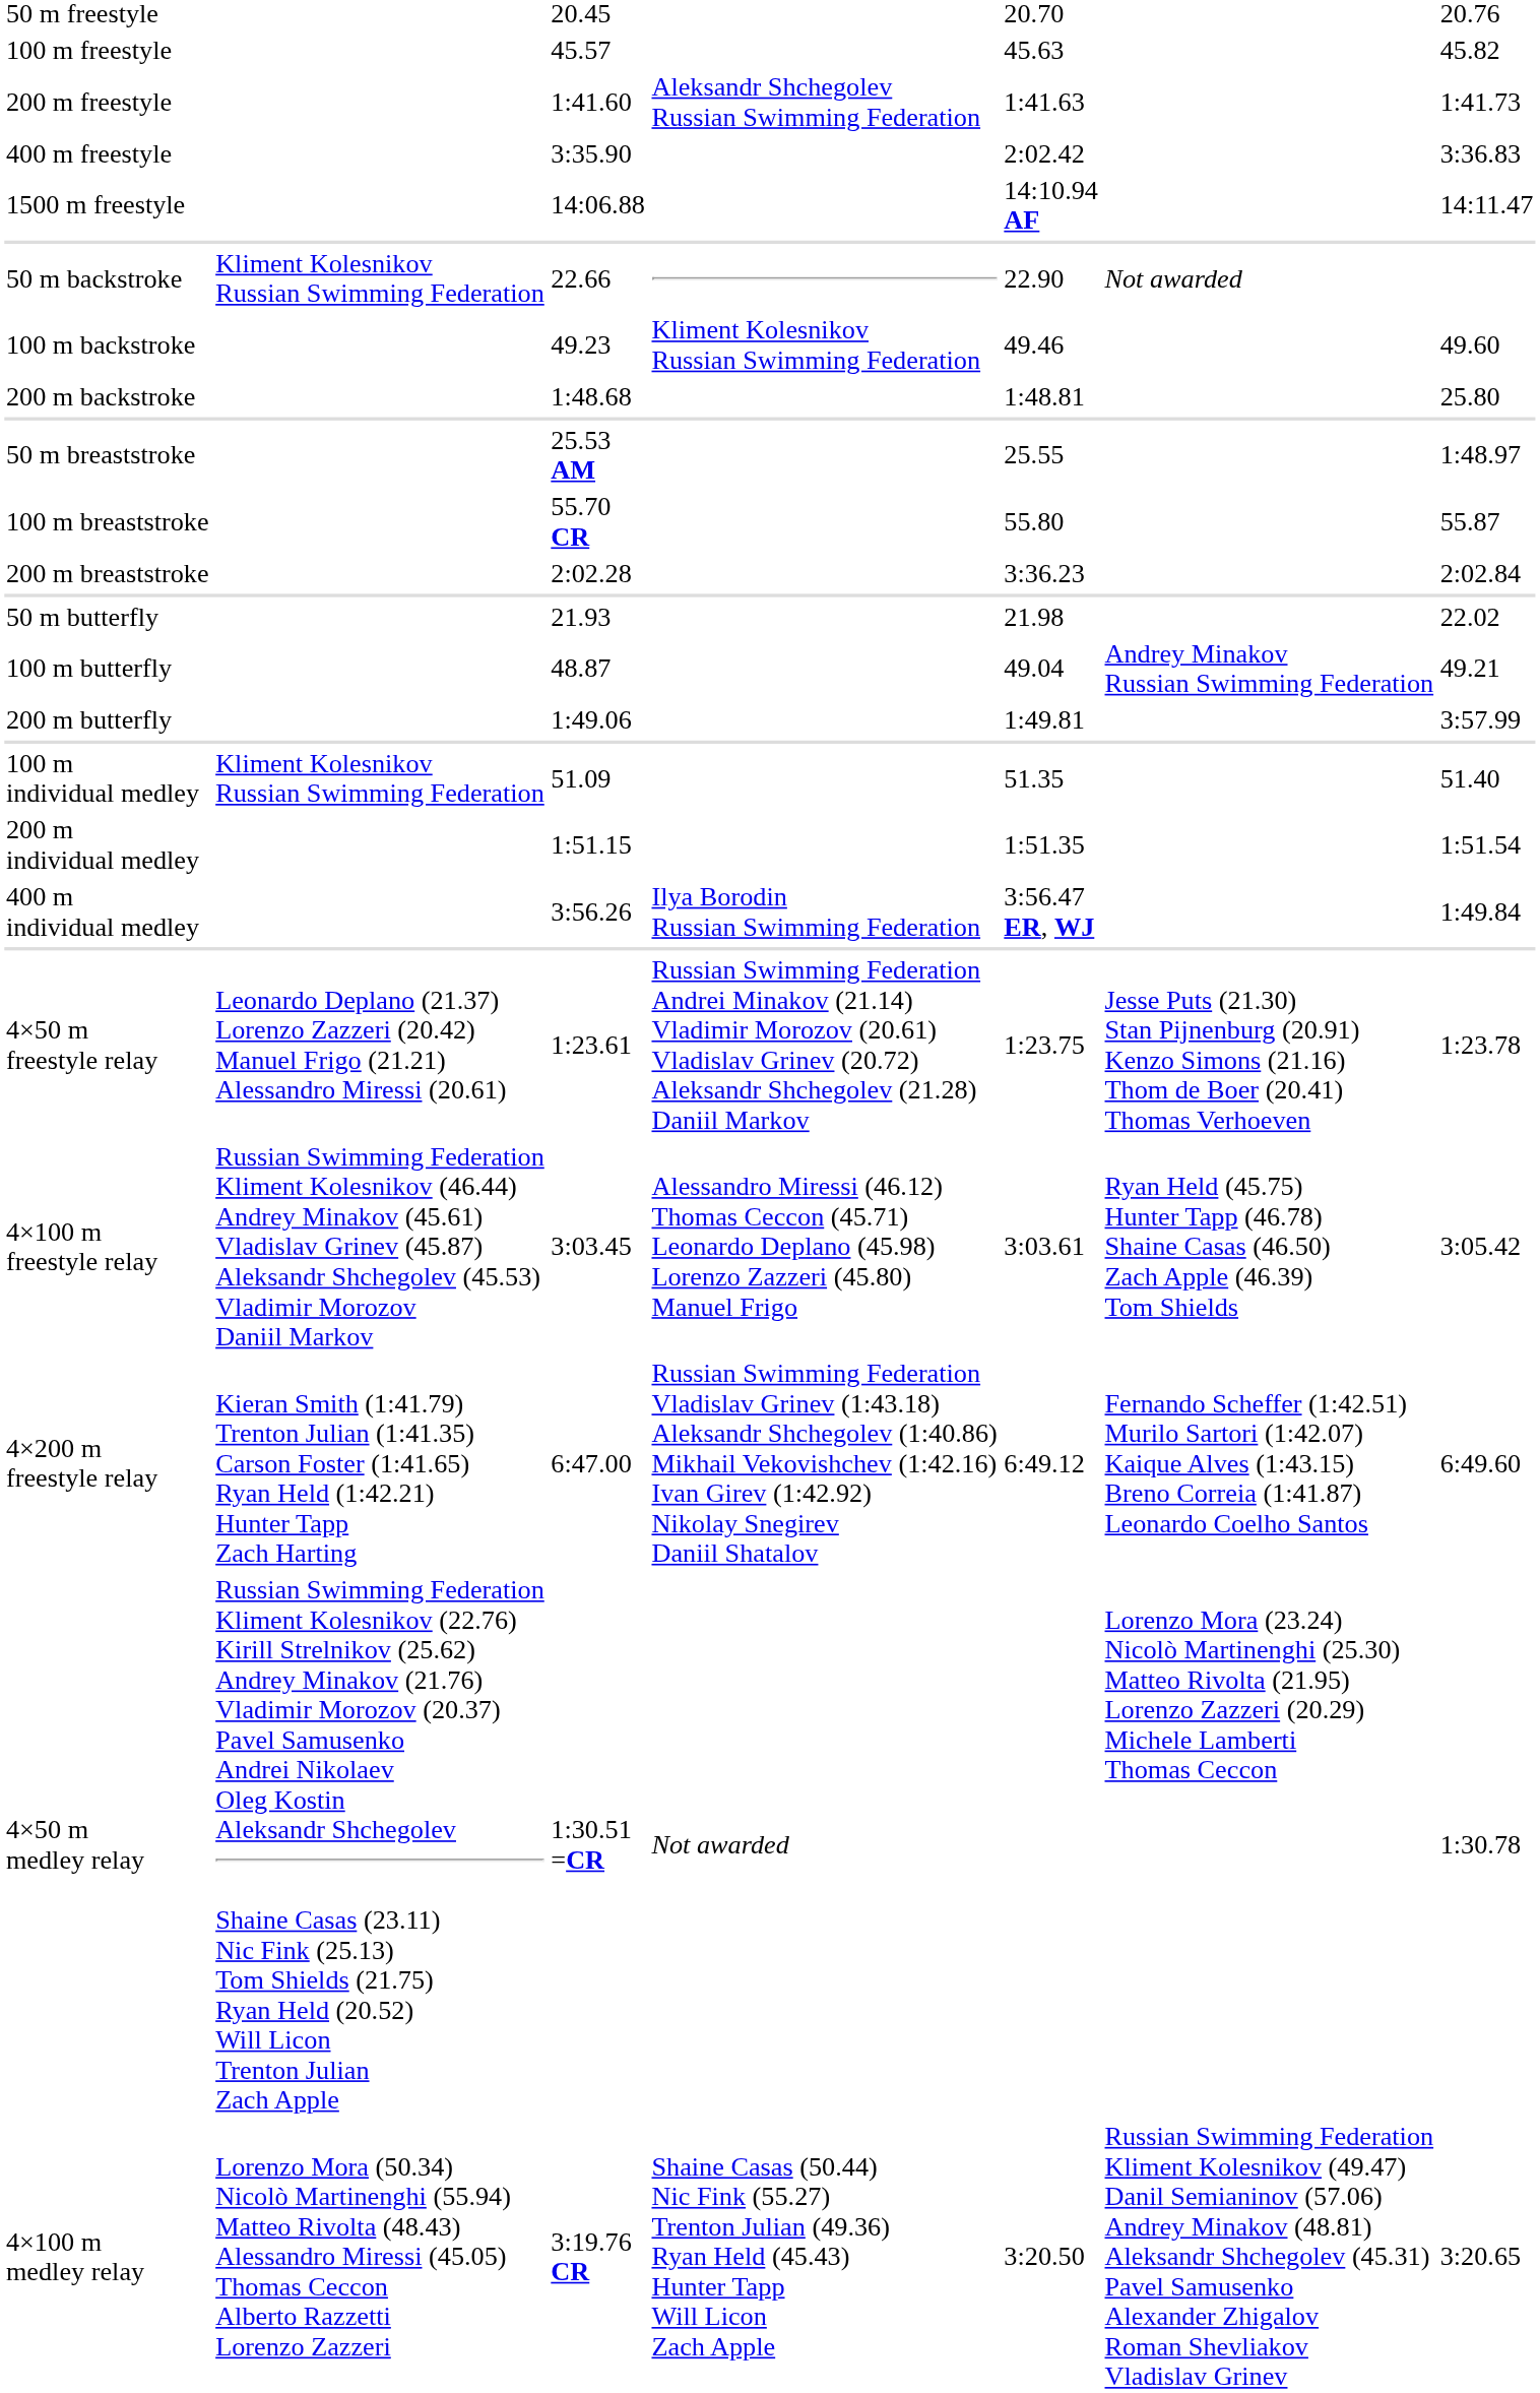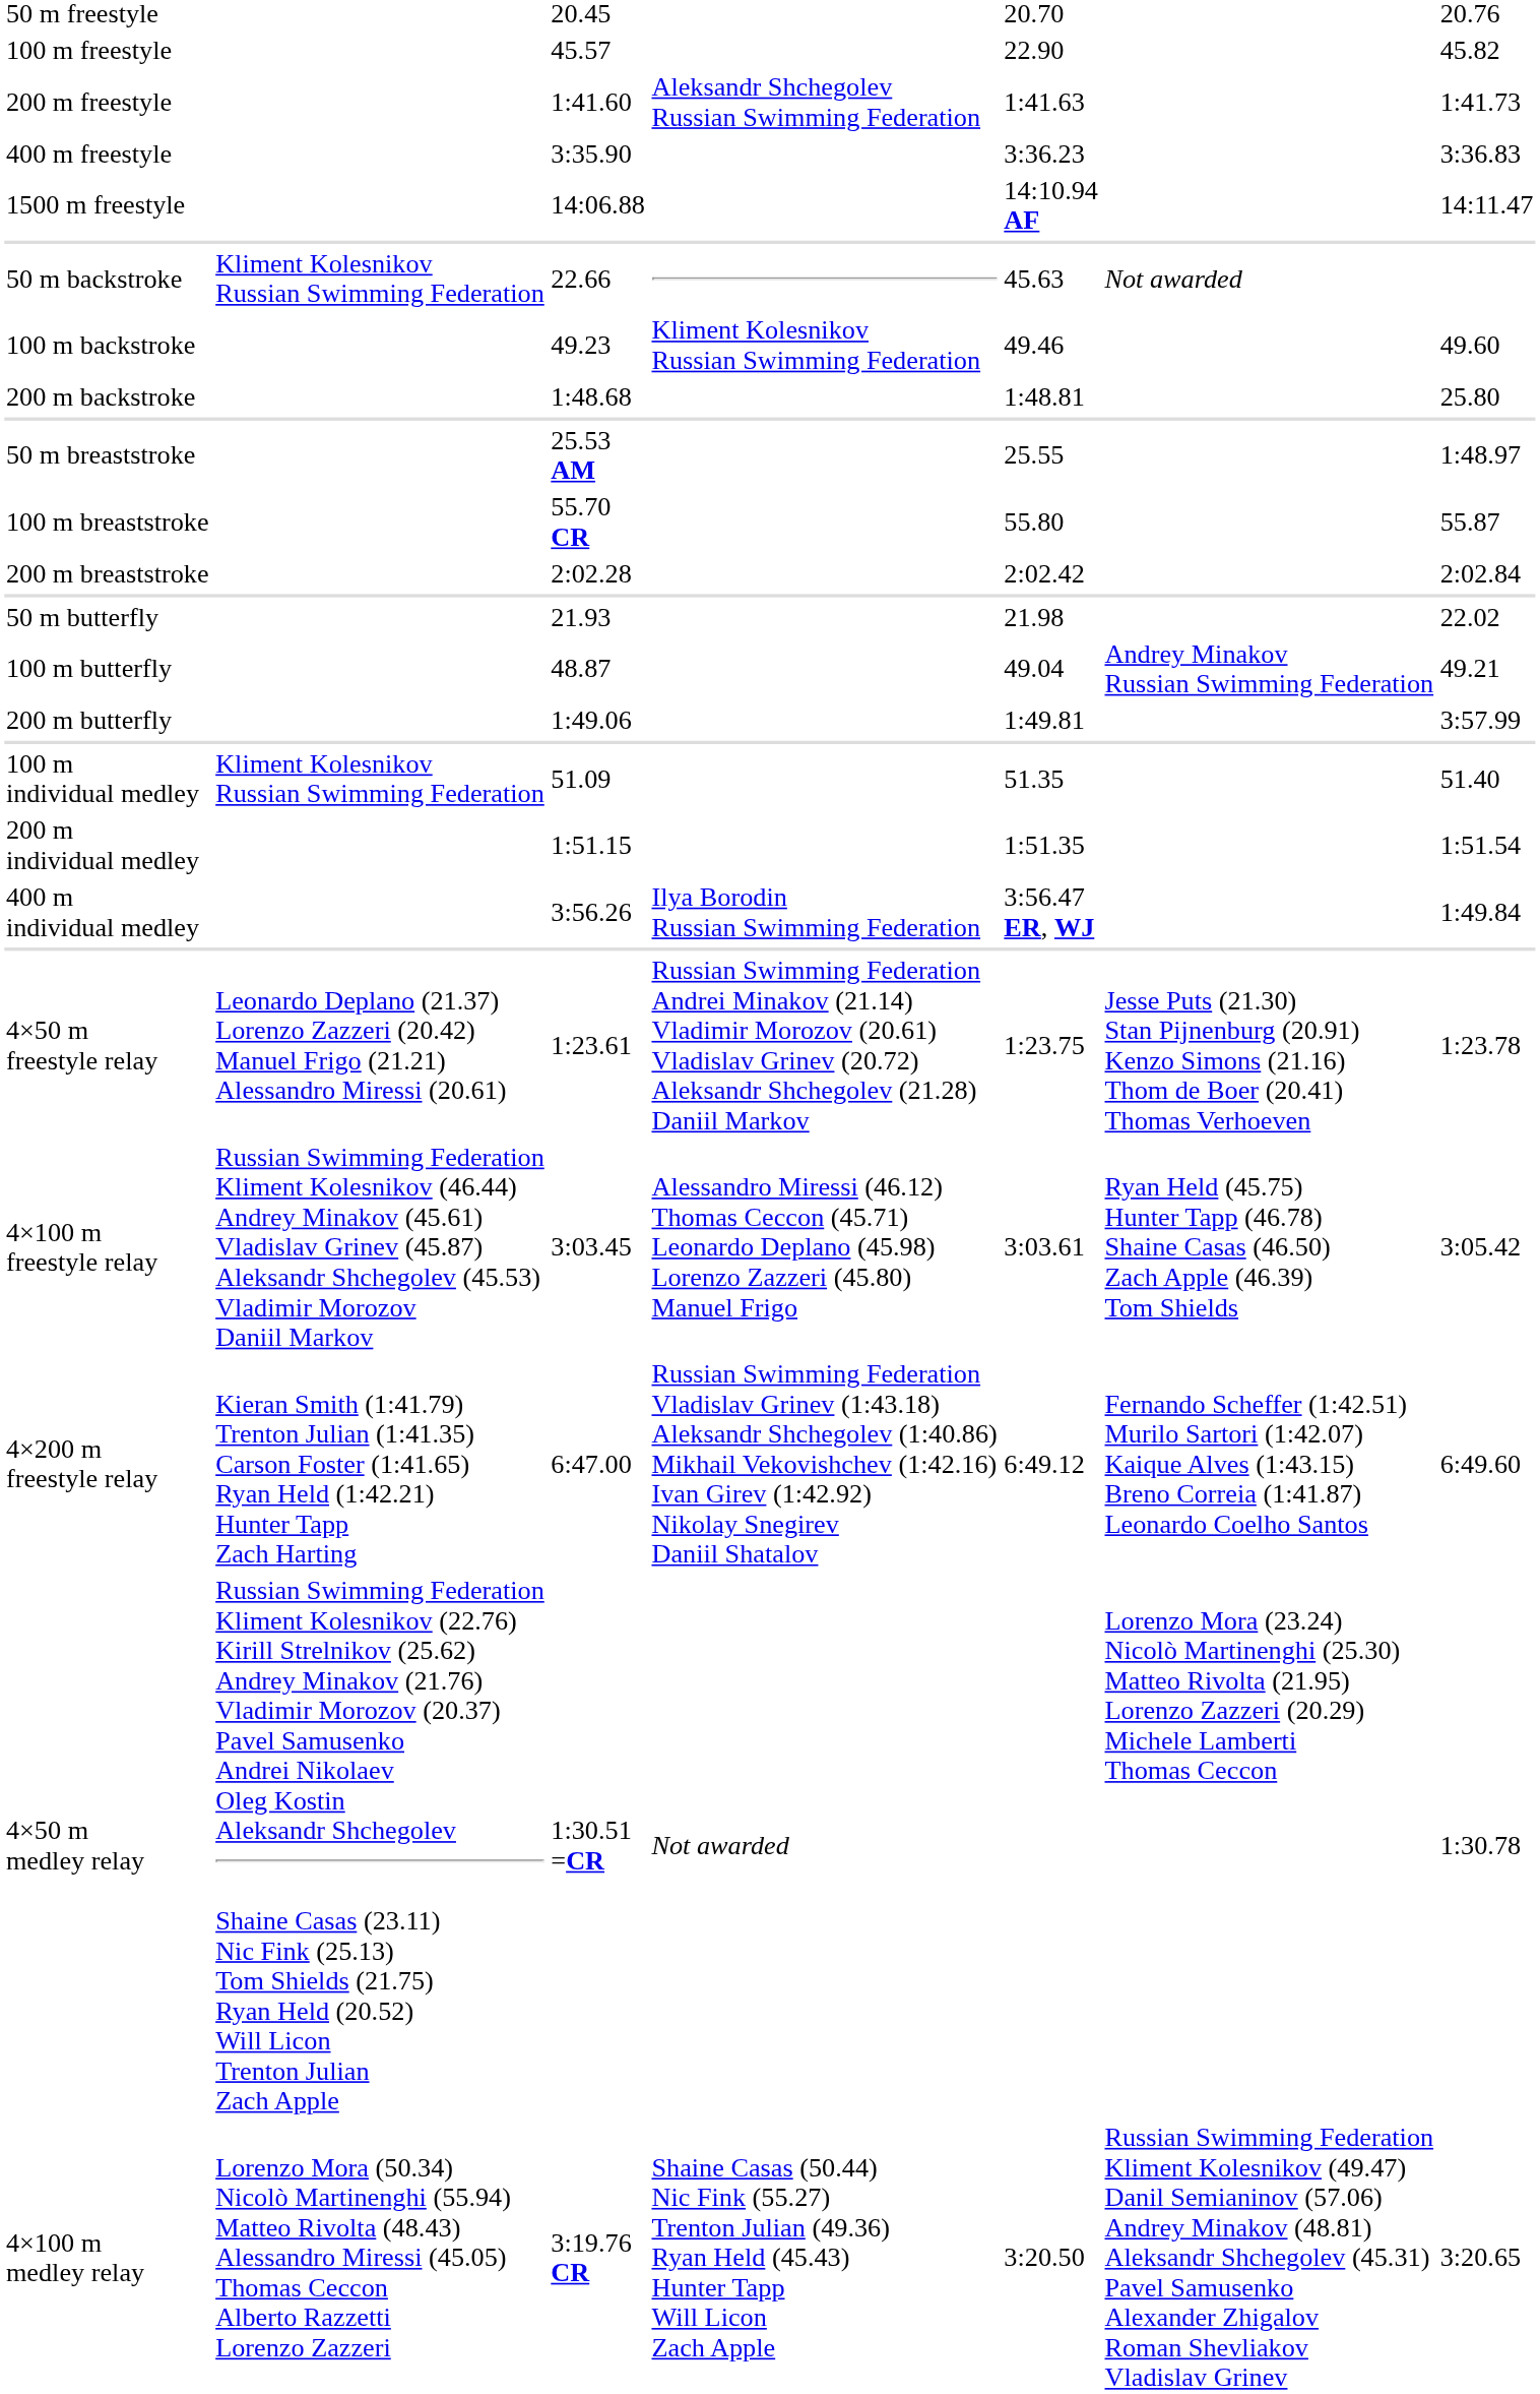 <table>
 <tr>
 <td>50 m freestyle<br></td>
 <td></td>
 <td>20.45</td>
 <td></td>
 <td>20.70</td>
 <td></td>
 <td>20.76</td>
 </tr>
 <tr>
 <td>100 m freestyle<br></td>
 <td></td>
 <td>45.57</td>
 <td></td>
-<td>45.63</td>
+<td>22.90</td>
 <td></td>
 <td>45.82</td>
 </tr>
 <tr>
 <td>200 m freestyle<br></td>
 <td></td>
 <td>1:41.60</td>
 <td><a href='#'>Aleksandr Shchegolev</a><br><a href='#'>Russian Swimming Federation</a></td>
 <td>1:41.63</td>
 <td></td>
 <td>1:41.73</td>
 </tr>
 <tr>
 <td>400 m freestyle<br></td>
 <td></td>
 <td>3:35.90</td>
 <td></td>
-<td>2:02.42</td>
+<td>3:36.23</td>
 <td></td>
 <td>3:36.83</td>
 </tr>
 <tr>
 <td>1500 m freestyle<br></td>
 <td></td>
 <td>14:06.88<br></td>
 <td></td>
 <td>14:10.94<br><strong><a href='#'>AF</a></strong></td>
 <td></td>
 <td>14:11.47</td>
 </tr>
 <tr bgcolor=#DDDDDD>
 <td colspan=7></td>
 </tr>
 <tr>
 <td>50 m backstroke<br></td>
 <td><a href='#'>Kliment Kolesnikov</a><br><a href='#'>Russian Swimming Federation</a></td>
 <td>22.66</td>
 <td><hr></td>
-<td>22.90</td>
+<td>45.63</td>
 <td colspan=2><em>Not awarded</em></td>
 </tr>
 <tr>
 <td>100 m backstroke<br></td>
 <td></td>
 <td>49.23</td>
 <td><a href='#'>Kliment Kolesnikov</a><br><a href='#'>Russian Swimming Federation</a></td>
 <td>49.46</td>
 <td></td>
 <td>49.60</td>
 </tr>
 <tr>
 <td>200 m backstroke<br></td>
 <td></td>
 <td>1:48.68</td>
 <td></td>
 <td>1:48.81</td>
 <td></td>
 <td>25.80</td>
 </tr>
 <tr bgcolor=#DDDDDD>
 <td colspan=7></td>
 </tr>
 <tr>
 <td>50 m breaststroke<br></td>
 <td></td>
 <td>25.53 <br><strong><a href='#'>AM</a></strong></td>
 <td></td>
 <td>25.55</td>
 <td></td>
 <td>1:48.97</td>
 </tr>
 <tr>
 <td>100 m breaststroke<br></td>
 <td></td>
 <td>55.70<br><strong><a href='#'>CR</a></strong></td>
 <td></td>
 <td>55.80</td>
 <td></td>
 <td>55.87</td>
 </tr>
 <tr>
 <td>200 m breaststroke<br></td>
 <td></td>
 <td>2:02.28</td>
 <td></td>
-<td>3:36.23</td>
+<td>2:02.42</td>
 <td></td>
 <td>2:02.84</td>
 </tr>
 <tr bgcolor=#DDDDDD>
 <td colspan=7></td>
 </tr>
 <tr>
 <td>50 m butterfly<br></td>
 <td></td>
 <td>21.93</td>
 <td></td>
 <td>21.98</td>
 <td></td>
 <td>22.02</td>
 </tr>
 <tr>
 <td>100 m butterfly<br></td>
 <td></td>
 <td>48.87</td>
 <td></td>
 <td>49.04</td>
 <td><a href='#'>Andrey Minakov</a><br><a href='#'>Russian Swimming Federation</a></td>
 <td>49.21</td>
 </tr>
 <tr>
 <td>200 m butterfly<br></td>
 <td></td>
 <td>1:49.06</td>
 <td></td>
 <td>1:49.81</td>
 <td></td>
 <td>3:57.99</td>
 </tr>
 <tr bgcolor=#DDDDDD>
 <td colspan=7></td>
 </tr>
 <tr>
 <td>100 m<br>individual medley<br></td>
 <td><a href='#'>Kliment Kolesnikov</a><br><a href='#'>Russian Swimming Federation</a></td>
 <td>51.09</td>
 <td></td>
 <td>51.35</td>
 <td></td>
 <td>51.40</td>
 </tr>
 <tr>
 <td>200 m<br>individual medley<br></td>
 <td></td>
 <td>1:51.15</td>
 <td></td>
 <td>1:51.35</td>
 <td></td>
 <td>1:51.54</td>
 </tr>
 <tr>
 <td>400 m<br>individual medley<br></td>
 <td></td>
 <td>3:56.26</td>
 <td><a href='#'>Ilya Borodin</a><br><a href='#'>Russian Swimming Federation</a></td>
 <td>3:56.47<br><strong><a href='#'>ER</a></strong>, <strong><a href='#'>WJ</a></strong></td>
 <td></td>
 <td>1:49.84</td>
 </tr>
 <tr bgcolor=#DDDDDD>
 <td colspan=7></td>
 </tr>
 <tr>
 <td>4×50 m<br>freestyle relay<br></td>
 <td valign=top><br><a href='#'>Leonardo Deplano</a> (21.37)<br><a href='#'>Lorenzo Zazzeri</a> (20.42)<br><a href='#'>Manuel Frigo</a> (21.21)<br><a href='#'>Alessandro Miressi</a> (20.61)</td>
 <td>1:23.61</td>
 <td valign=top><a href='#'>Russian Swimming Federation</a><br><a href='#'>Andrei Minakov</a> (21.14)<br><a href='#'>Vladimir Morozov</a> (20.61)<br><a href='#'>Vladislav Grinev</a> (20.72)<br><a href='#'>Aleksandr Shchegolev</a> (21.28)<br><a href='#'>Daniil Markov</a></td>
 <td>1:23.75</td>
 <td valign=top><br><a href='#'>Jesse Puts</a> (21.30)<br><a href='#'>Stan Pijnenburg</a> (20.91)<br><a href='#'>Kenzo Simons</a> (21.16)<br><a href='#'>Thom de Boer</a> (20.41)<br><a href='#'>Thomas Verhoeven</a></td>
 <td>1:23.78</td>
 </tr>
 <tr>
 <td>4×100 m<br>freestyle relay<br></td>
 <td valign=top><a href='#'>Russian Swimming Federation</a><br><a href='#'>Kliment Kolesnikov</a> (46.44)<br><a href='#'>Andrey Minakov</a> (45.61)<br><a href='#'>Vladislav Grinev</a> (45.87)<br><a href='#'>Aleksandr Shchegolev</a> (45.53)<br><a href='#'>Vladimir Morozov</a><br><a href='#'>Daniil Markov</a></td>
 <td>3:03.45</td>
 <td valign=top><br><a href='#'>Alessandro Miressi</a> (46.12)<br><a href='#'>Thomas Ceccon</a> (45.71)<br><a href='#'>Leonardo Deplano</a> (45.98)<br><a href='#'>Lorenzo Zazzeri</a> (45.80)<br><a href='#'>Manuel Frigo</a></td>
 <td>3:03.61</td>
 <td valign=top><br><a href='#'>Ryan Held</a> (45.75)<br><a href='#'>Hunter Tapp</a> (46.78)<br><a href='#'>Shaine Casas</a> (46.50)<br><a href='#'>Zach Apple</a> (46.39)<br><a href='#'>Tom Shields</a></td>
 <td>3:05.42</td>
 </tr>
 <tr>
 <td>4×200 m<br>freestyle relay<br></td>
 <td valign=top><br><a href='#'>Kieran Smith</a> (1:41.79)<br><a href='#'>Trenton Julian</a> (1:41.35)<br><a href='#'>Carson Foster</a> (1:41.65)<br><a href='#'>Ryan Held</a> (1:42.21)<br><a href='#'>Hunter Tapp</a><br><a href='#'>Zach Harting</a></td>
 <td>6:47.00</td>
 <td valign=top><a href='#'>Russian Swimming Federation</a><br><a href='#'>Vladislav Grinev</a> (1:43.18)<br><a href='#'>Aleksandr Shchegolev</a> (1:40.86)<br><a href='#'>Mikhail Vekovishchev</a> (1:42.16)<br><a href='#'>Ivan Girev</a> (1:42.92)<br><a href='#'>Nikolay Snegirev</a><br><a href='#'>Daniil Shatalov</a></td>
 <td>6:49.12</td>
 <td valign=top><br><a href='#'>Fernando Scheffer</a> (1:42.51)<br><a href='#'>Murilo Sartori</a> (1:42.07)<br><a href='#'>Kaique Alves</a> (1:43.15)<br><a href='#'>Breno Correia</a> (1:41.87)<br><a href='#'>Leonardo Coelho Santos</a></td>
 <td>6:49.60</td>
 </tr>
 <tr>
 <td>4×50 m<br>medley relay<br></td>
 <td valign=top><a href='#'>Russian Swimming Federation</a><br><a href='#'>Kliment Kolesnikov</a> (22.76)<br><a href='#'>Kirill Strelnikov</a> (25.62)<br><a href='#'>Andrey Minakov</a> (21.76)<br><a href='#'>Vladimir Morozov</a> (20.37)<br><a href='#'>Pavel Samusenko</a><br><a href='#'>Andrei Nikolaev</a><br><a href='#'>Oleg Kostin</a><br><a href='#'>Aleksandr Shchegolev</a><hr><br><a href='#'>Shaine Casas</a> (23.11)<br><a href='#'>Nic Fink</a> (25.13)<br><a href='#'>Tom Shields</a> (21.75)<br><a href='#'>Ryan Held</a> (20.52)<br><a href='#'>Will Licon</a><br><a href='#'>Trenton Julian</a><br><a href='#'>Zach Apple</a></td>
 <td>1:30.51<br>=<strong><a href='#'>CR</a></strong></td>
 <td colspan=2><em>Not awarded</em></td>
 <td valign=top><br><a href='#'>Lorenzo Mora</a> (23.24)<br><a href='#'>Nicolò Martinenghi</a> (25.30)<br><a href='#'>Matteo Rivolta</a> (21.95)<br><a href='#'>Lorenzo Zazzeri</a> (20.29)<br><a href='#'>Michele Lamberti</a><br><a href='#'>Thomas Ceccon</a></td>
 <td>1:30.78</td>
 </tr>
 <tr>
 <td>4×100 m<br>medley relay<br></td>
 <td valign=top><br><a href='#'>Lorenzo Mora</a> (50.34)<br><a href='#'>Nicolò Martinenghi</a> (55.94)<br><a href='#'>Matteo Rivolta</a> (48.43)<br><a href='#'>Alessandro Miressi</a> (45.05)<br><a href='#'>Thomas Ceccon</a><br><a href='#'>Alberto Razzetti</a><br><a href='#'>Lorenzo Zazzeri</a></td>
 <td>3:19.76 <br><strong><a href='#'>CR</a></strong></td>
 <td valign=top><br><a href='#'>Shaine Casas</a> (50.44)<br><a href='#'>Nic Fink</a> (55.27)<br><a href='#'>Trenton Julian</a> (49.36)<br><a href='#'>Ryan Held</a> (45.43)<br><a href='#'>Hunter Tapp</a><br><a href='#'>Will Licon</a><br><a href='#'>Zach Apple</a></td>
 <td>3:20.50</td>
 <td valign=top><a href='#'>Russian Swimming Federation</a><br><a href='#'>Kliment Kolesnikov</a> (49.47)<br><a href='#'>Danil Semianinov</a> (57.06)<br><a href='#'>Andrey Minakov</a> (48.81)<br><a href='#'>Aleksandr Shchegolev</a> (45.31)<br><a href='#'>Pavel Samusenko</a><br><a href='#'>Alexander Zhigalov</a><br><a href='#'>Roman Shevliakov</a><br><a href='#'>Vladislav Grinev</a></td>
 <td>3:20.65</td>
 </tr>
 </table>
